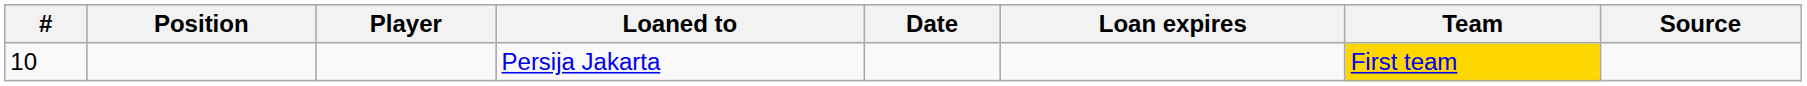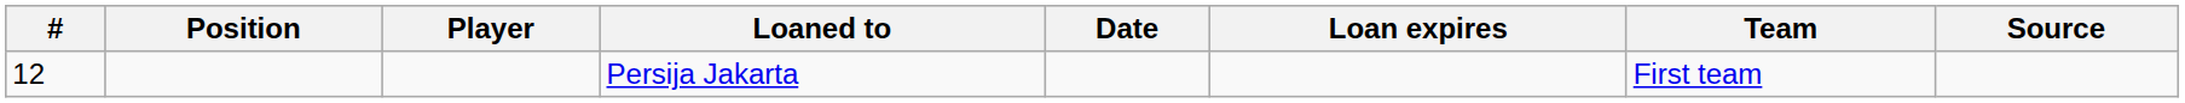 <table class="wikitable sortable" style="width:90%; text-align:center; font-size:95%; text-align:left;">
 <tr>
 <th>#</th>
 <th>Position</th>
 <th>Player</th>
 <th>Loaned to</th>
 <th>Date</th>
 <th>Loan expires</th>
 <th>Team</th>
 <th>Source</th>
 </tr>
 <tr>
-<td>10</td>
+<td>12</td>
 <td></td>
 <td></td>
 <td> <a href='#'>Persija Jakarta</a></td>
 <td></td>
 <td></td>
-<td style="background: gold;"><a href='#'>First team</a></td>
+<td><a href='#'>First team</a></td>
 <td></td>
 </tr>
 </table>
